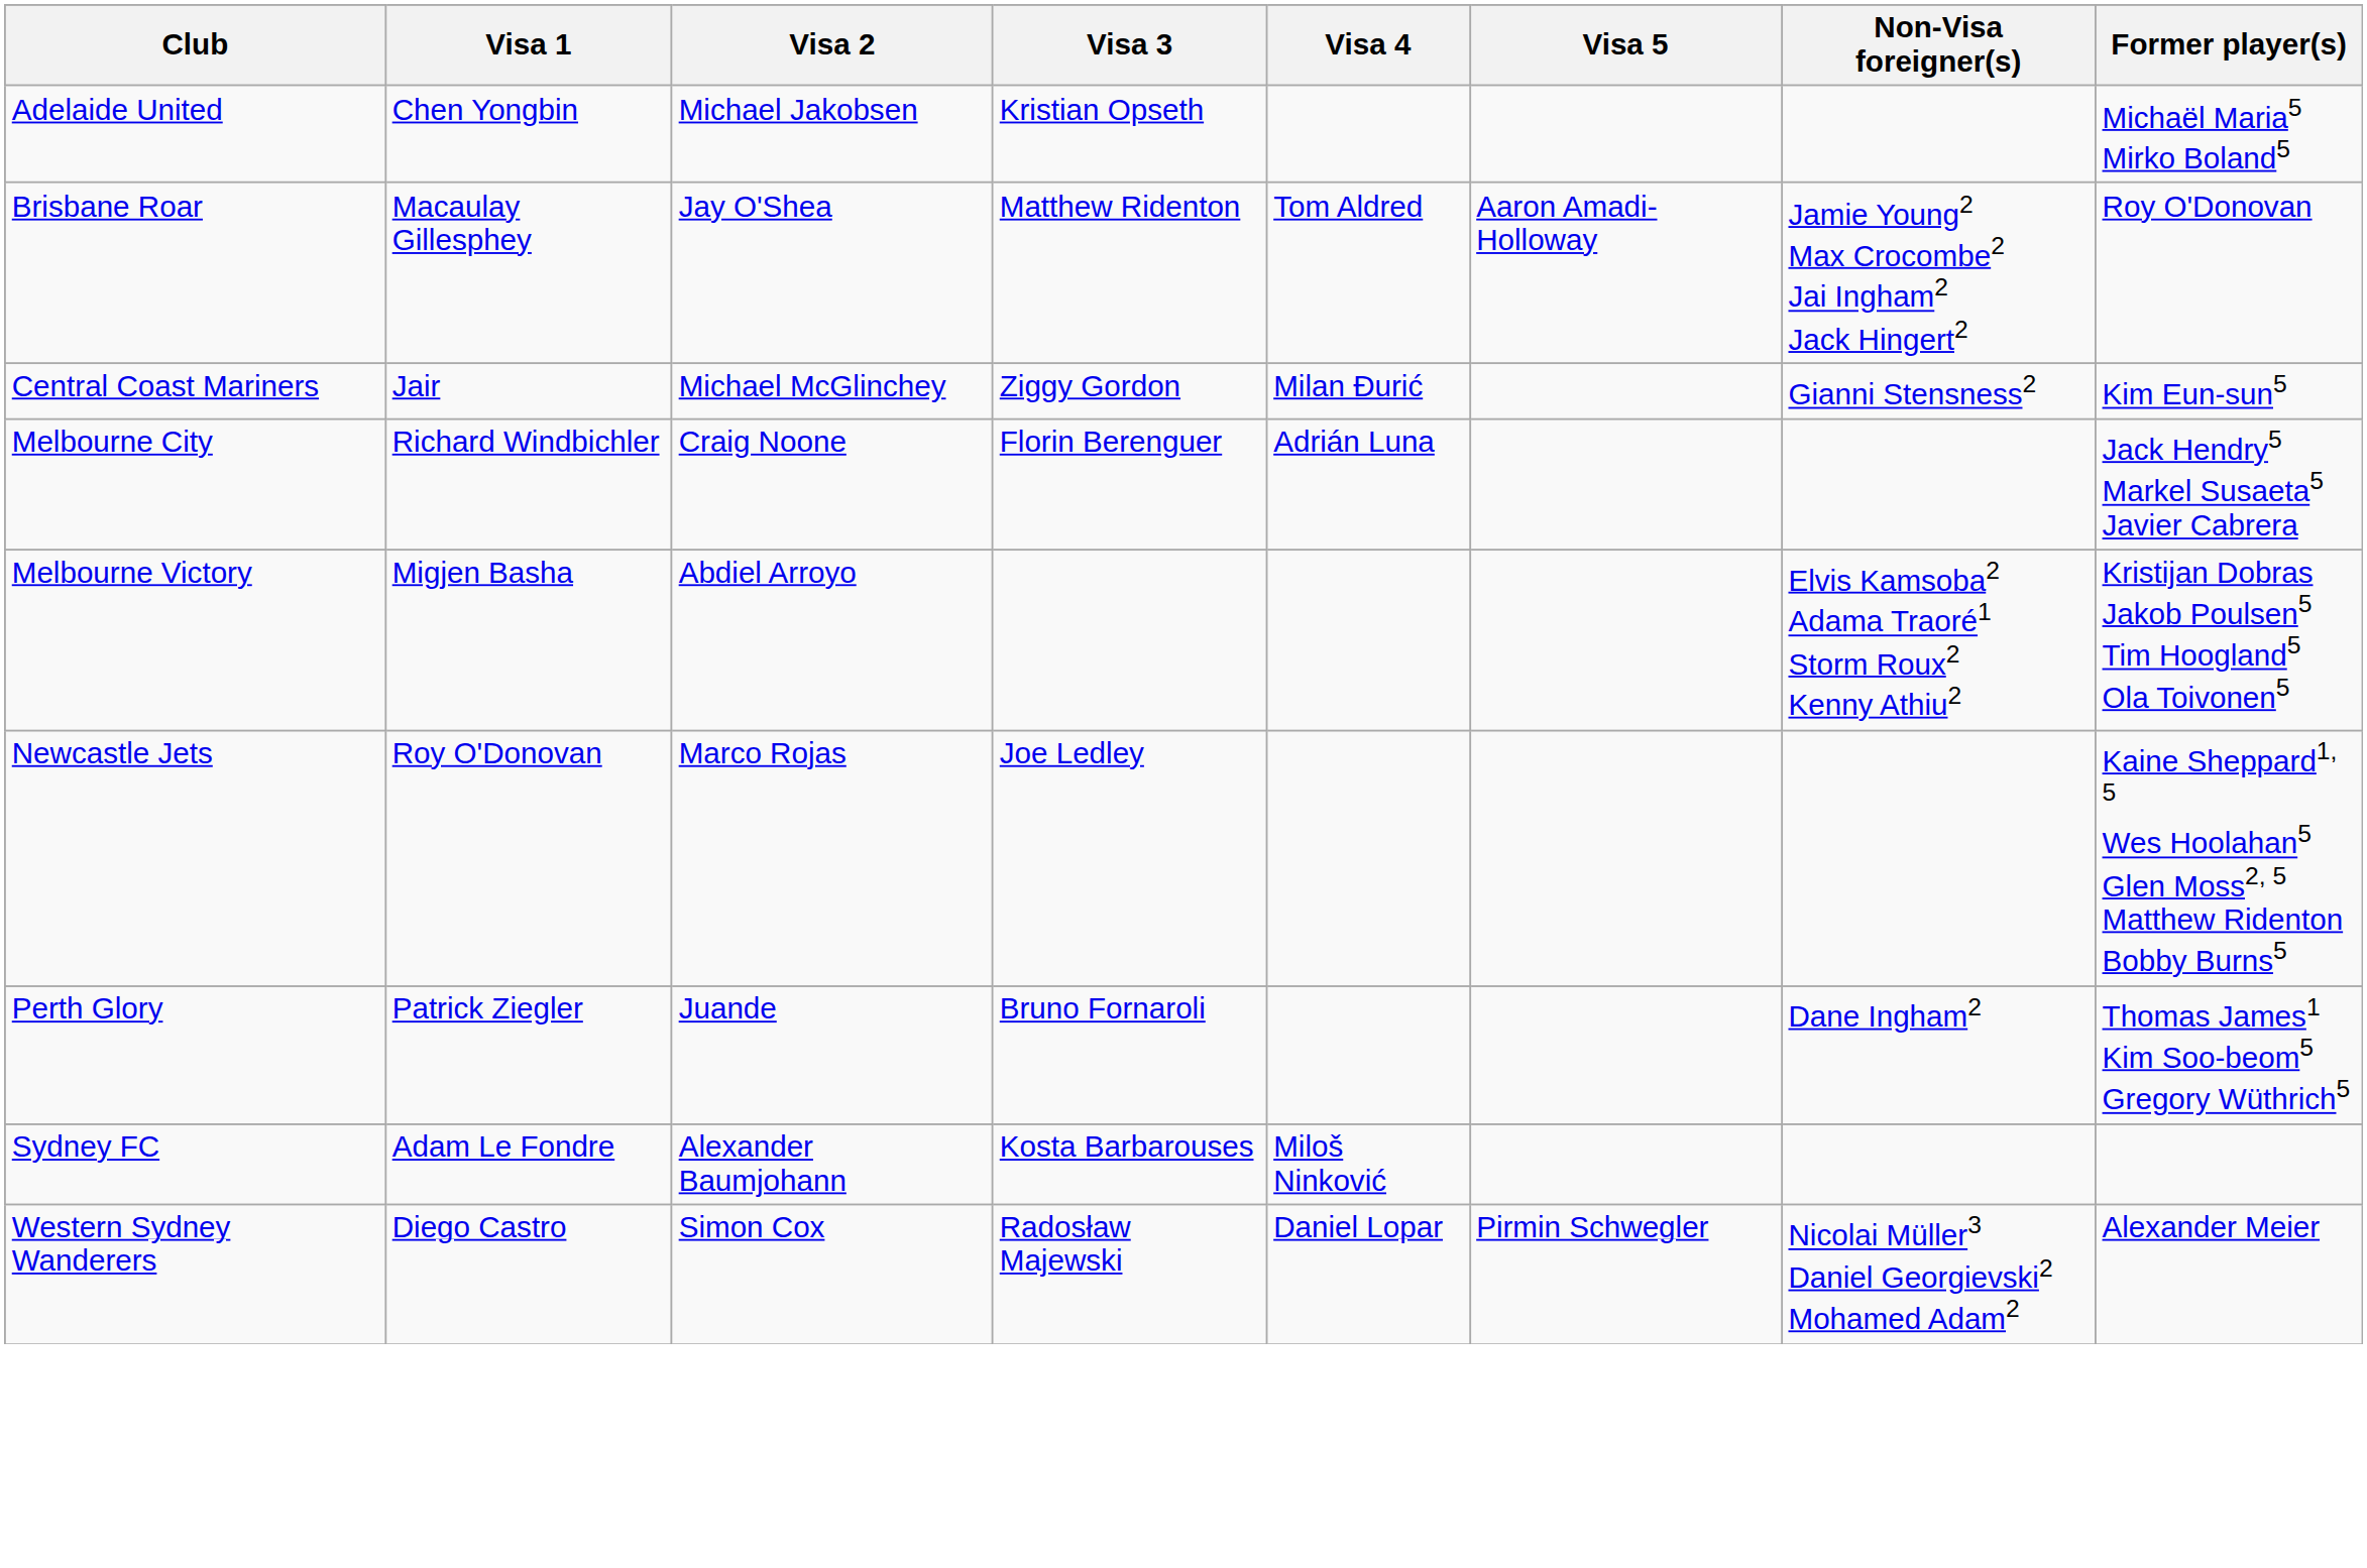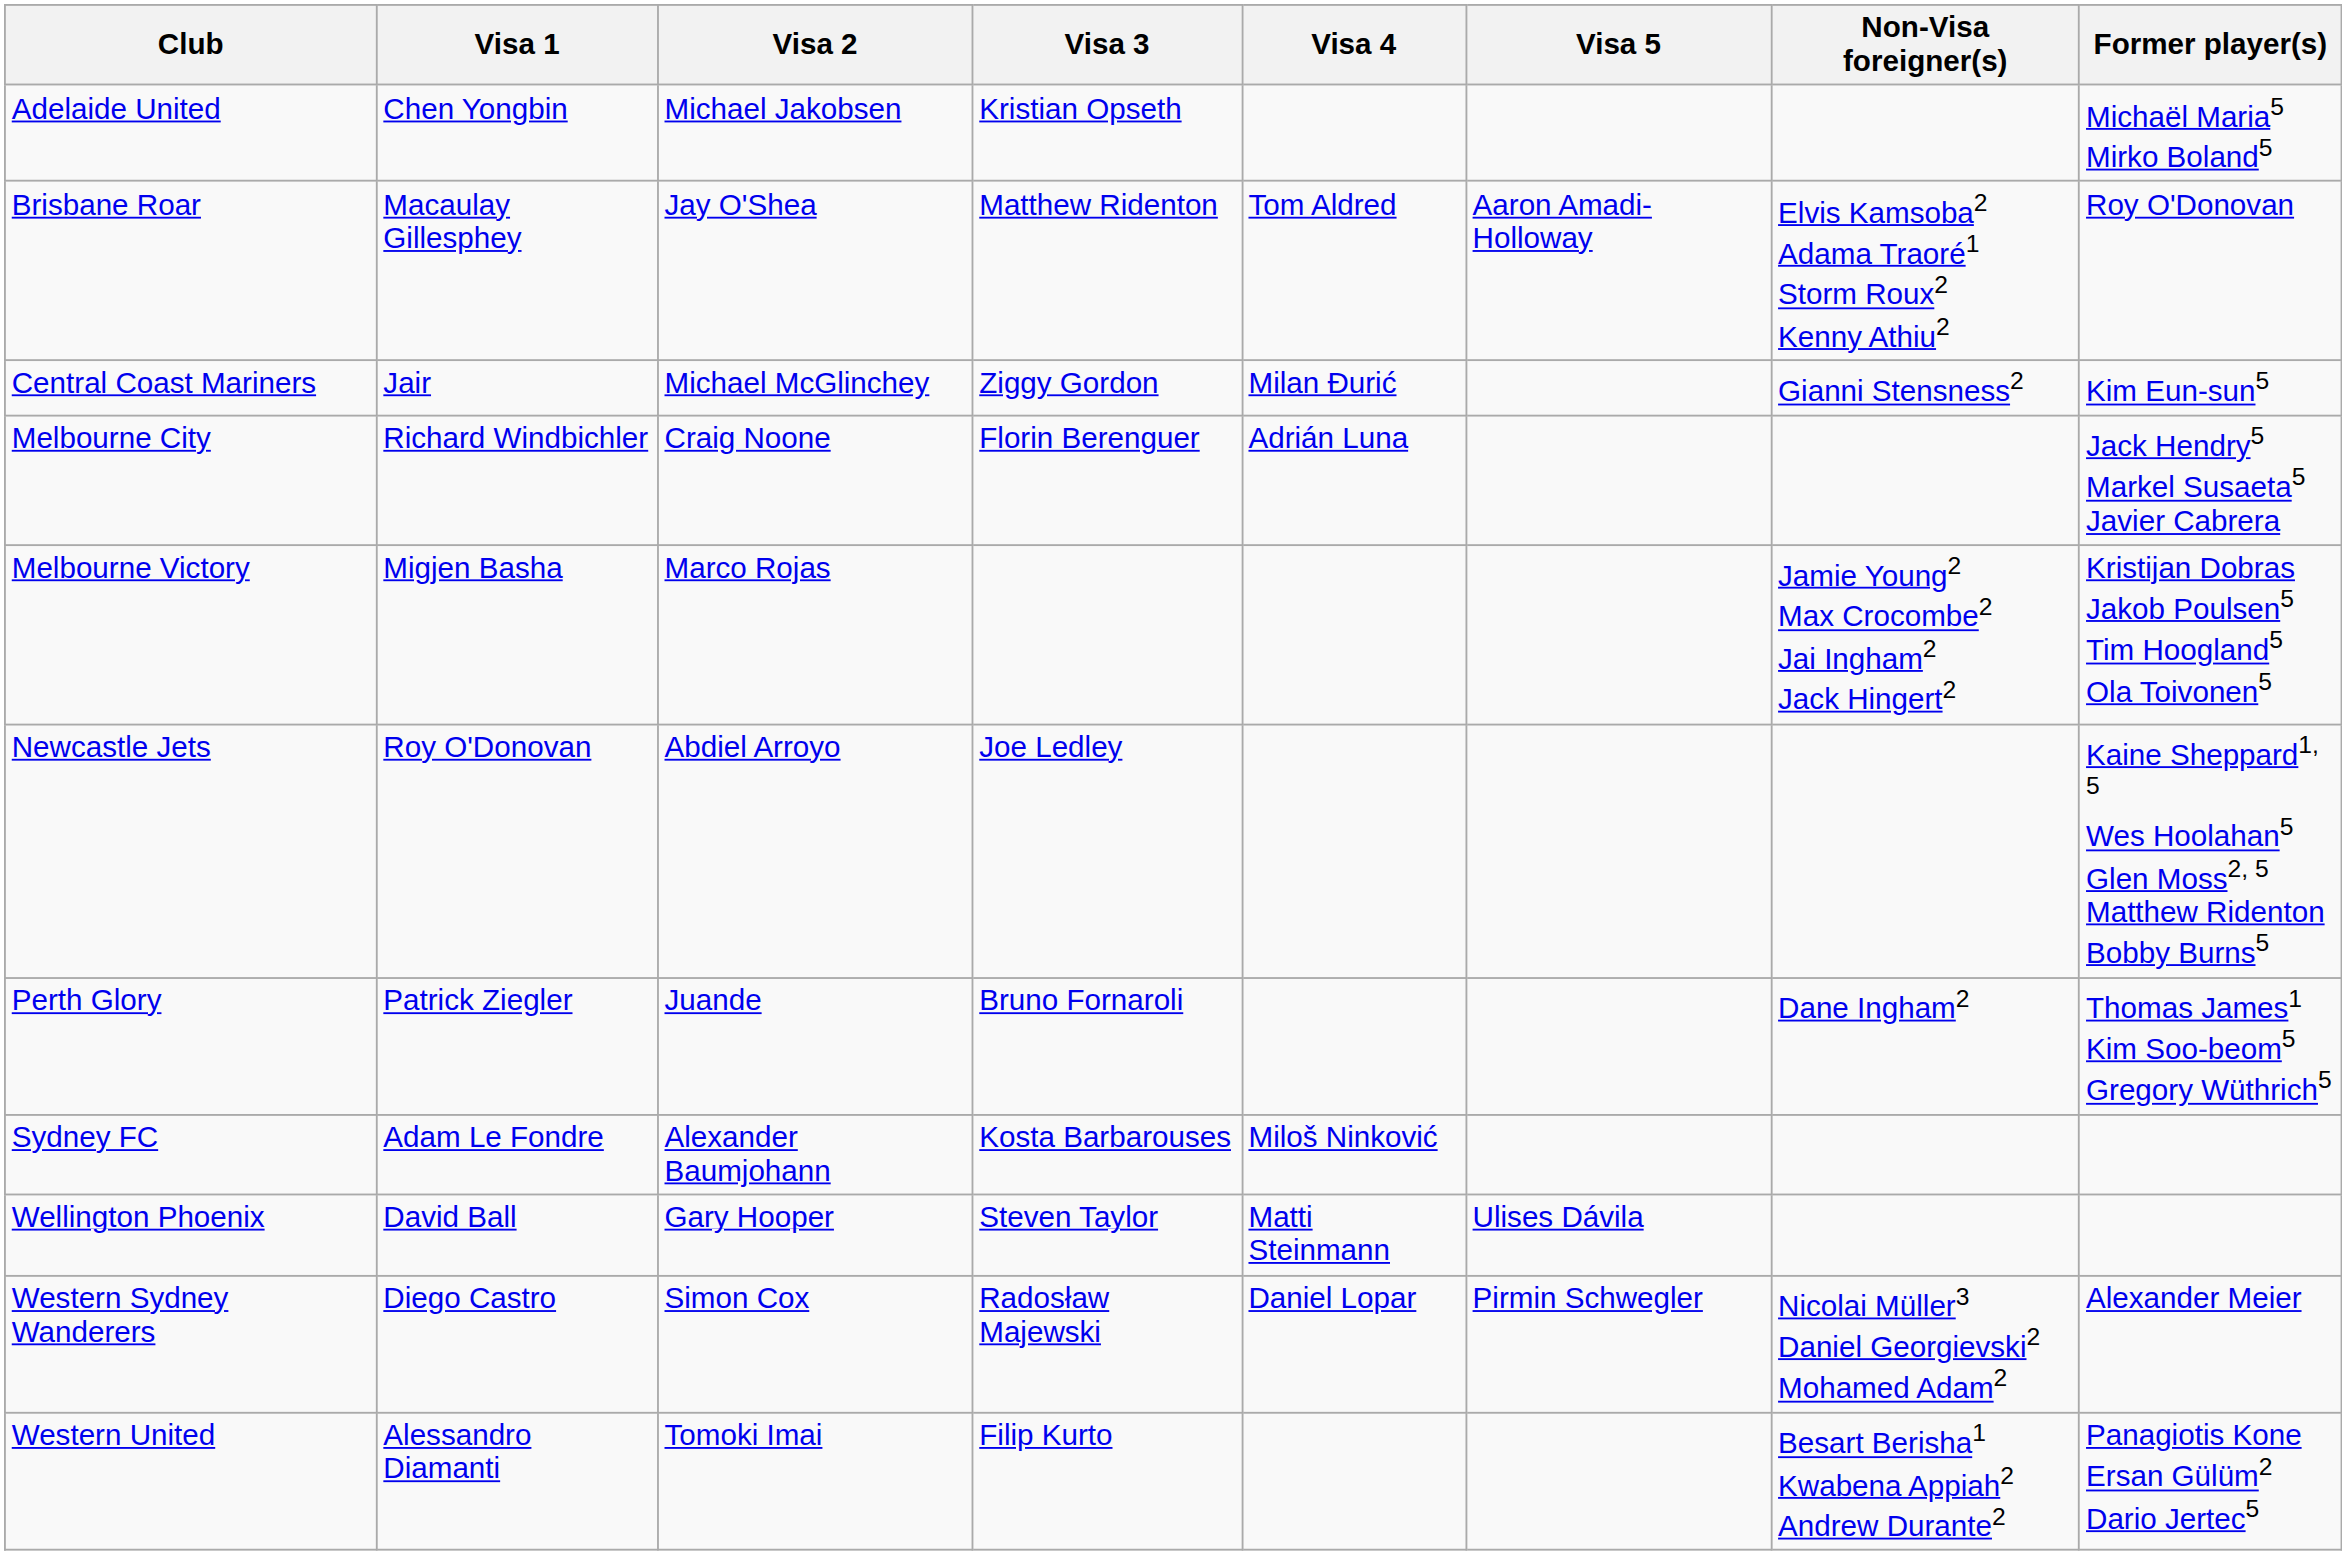 <table class="wikitable" style="width:100%">
 <tr>
 <th>Club</th>
 <th>Visa 1</th>
 <th>Visa 2</th>
 <th>Visa 3</th>
 <th>Visa 4</th>
 <th>Visa 5</th>
 <th>Non-Visa foreigner(s)</th>
 <th>Former player(s)</th>
 </tr>
 <tr style="vertical-align:top;">
 <td><a href='#'>Adelaide United</a></td>
 <td> <a href='#'>Chen Yongbin</a></td>
 <td> <a href='#'>Michael Jakobsen</a></td>
 <td> <a href='#'>Kristian Opseth</a></td>
 <td></td>
 <td></td>
 <td></td>
 <td> <a href='#'>Michaël Maria</a><sup>5</sup> <br> <a href='#'>Mirko Boland</a><sup>5</sup></td>
 </tr>
 <tr style="vertical-align:top;">
 <td><a href='#'>Brisbane Roar</a></td>
 <td> <a href='#'>Macaulay Gillesphey</a></td>
 <td> <a href='#'>Jay O'Shea</a></td>
 <td> <a href='#'>Matthew Ridenton</a></td>
 <td> <a href='#'>Tom Aldred</a></td>
 <td> <a href='#'>Aaron Amadi-Holloway</a></td>
-<td> <a href='#'>Jamie Young</a><sup>2</sup> <br> <a href='#'>Max Crocombe</a><sup>2</sup> <br> <a href='#'>Jai Ingham</a><sup>2</sup> <br> <a href='#'>Jack Hingert</a><sup>2</sup></td>
+<td> <a href='#'>Elvis Kamsoba</a><sup>2</sup> <br> <a href='#'>Adama Traoré</a><sup>1</sup> <br> <a href='#'>Storm Roux</a><sup>2</sup> <br> <a href='#'>Kenny Athiu</a><sup>2</sup></td>
 <td> <a href='#'>Roy O'Donovan</a></td>
 </tr>
 <tr style="vertical-align:top;">
 <td><a href='#'>Central Coast Mariners</a></td>
 <td> <a href='#'>Jair</a></td>
 <td> <a href='#'>Michael McGlinchey</a></td>
 <td> <a href='#'>Ziggy Gordon</a></td>
 <td> <a href='#'>Milan Đurić</a></td>
 <td></td>
 <td> <a href='#'>Gianni Stensness</a><sup>2</sup></td>
 <td> <a href='#'>Kim Eun-sun</a><sup>5</sup></td>
 </tr>
 <tr style="vertical-align:top;">
 <td><a href='#'>Melbourne City</a></td>
 <td> <a href='#'>Richard Windbichler</a></td>
 <td> <a href='#'>Craig Noone</a></td>
 <td> <a href='#'>Florin Berenguer</a></td>
 <td> <a href='#'>Adrián Luna</a></td>
 <td></td>
 <td></td>
 <td> <a href='#'>Jack Hendry</a><sup>5</sup> <br> <a href='#'>Markel Susaeta</a><sup>5</sup> <br> <a href='#'>Javier Cabrera</a></td>
 </tr>
 <tr style="vertical-align:top;">
 <td><a href='#'>Melbourne Victory</a></td>
 <td> <a href='#'>Migjen Basha</a></td>
-<td> <a href='#'>Abdiel Arroyo</a></td>
+<td> <a href='#'>Marco Rojas</a></td>
 <td></td>
 <td></td>
 <td></td>
-<td> <a href='#'>Elvis Kamsoba</a><sup>2</sup> <br> <a href='#'>Adama Traoré</a><sup>1</sup> <br> <a href='#'>Storm Roux</a><sup>2</sup> <br> <a href='#'>Kenny Athiu</a><sup>2</sup></td>
+<td> <a href='#'>Jamie Young</a><sup>2</sup> <br> <a href='#'>Max Crocombe</a><sup>2</sup> <br> <a href='#'>Jai Ingham</a><sup>2</sup> <br> <a href='#'>Jack Hingert</a><sup>2</sup></td>
 <td> <a href='#'>Kristijan Dobras</a><br> <a href='#'>Jakob Poulsen</a><sup>5</sup> <br> <a href='#'>Tim Hoogland</a><sup>5</sup><br> <a href='#'>Ola Toivonen</a><sup>5</sup></td>
 </tr>
 <tr style="vertical-align:top;">
 <td><a href='#'>Newcastle Jets</a></td>
 <td> <a href='#'>Roy O'Donovan</a></td>
-<td> <a href='#'>Marco Rojas</a></td>
+<td> <a href='#'>Abdiel Arroyo</a></td>
 <td> <a href='#'>Joe Ledley</a></td>
 <td></td>
 <td></td>
 <td></td>
 <td> <a href='#'>Kaine Sheppard</a><sup>1, 5</sup> <br> <a href='#'>Wes Hoolahan</a><sup>5</sup> <br> <a href='#'>Glen Moss</a><sup>2, 5</sup><br> <a href='#'>Matthew Ridenton</a> <br> <a href='#'>Bobby Burns</a><sup>5</sup></td>
 </tr>
 <tr style="vertical-align:top;">
 <td><a href='#'>Perth Glory</a></td>
 <td> <a href='#'>Patrick Ziegler</a></td>
 <td> <a href='#'>Juande</a></td>
 <td> <a href='#'>Bruno Fornaroli</a></td>
 <td></td>
 <td></td>
 <td> <a href='#'>Dane Ingham</a><sup>2</sup></td>
 <td> <a href='#'>Thomas James</a><sup>1</sup> <br> <a href='#'>Kim Soo-beom</a><sup>5</sup> <br> <a href='#'>Gregory Wüthrich</a><sup>5</sup></td>
 </tr>
 <tr style="vertical-align:top;">
 <td><a href='#'>Sydney FC</a></td>
 <td> <a href='#'>Adam Le Fondre</a></td>
 <td> <a href='#'>Alexander Baumjohann</a></td>
 <td> <a href='#'>Kosta Barbarouses</a></td>
 <td> <a href='#'>Miloš Ninković</a></td>
 <td></td>
 <td></td>
 <td></td>
 </tr>
 <tr style="vertical-align:top;">
+<td><a href='#'>Wellington Phoenix</a></td>
+<td> <a href='#'>David Ball</a></td>
+<td> <a href='#'>Gary Hooper</a></td>
+<td> <a href='#'>Steven Taylor</a></td>
+<td> <a href='#'>Matti Steinmann</a></td>
+<td> <a href='#'>Ulises Dávila</a></td>
+<td></td>
+<td></td>
+</tr>
+<tr style="vertical-align:top;">
 <td><a href='#'>Western Sydney Wanderers</a></td>
 <td> <a href='#'>Diego Castro</a></td>
 <td> <a href='#'>Simon Cox</a></td>
 <td> <a href='#'>Radosław Majewski</a></td>
 <td> <a href='#'>Daniel Lopar</a></td>
 <td> <a href='#'>Pirmin Schwegler</a></td>
 <td> <a href='#'>Nicolai Müller</a><sup>3</sup> <br> <a href='#'>Daniel Georgievski</a><sup>2</sup> <br> <a href='#'>Mohamed Adam</a><sup>2</sup></td>
 <td> <a href='#'>Alexander Meier</a></td>
 </tr>
+<tr style="vertical-align:top;">
+<td><a href='#'>Western United</a></td>
+<td> <a href='#'>Alessandro Diamanti</a></td>
+<td> <a href='#'>Tomoki Imai</a></td>
+<td> <a href='#'>Filip Kurto</a></td>
+<td></td>
+<td></td>
+<td> <a href='#'>Besart Berisha</a><sup>1</sup> <br> <a href='#'>Kwabena Appiah</a><sup>2</sup> <br> <a href='#'>Andrew Durante</a><sup>2</sup></td>
+<td> <a href='#'>Panagiotis Kone</a> <br> <a href='#'>Ersan Gülüm</a><sup>2</sup> <br> <a href='#'>Dario Jertec</a><sup>5</sup></td>
+</tr>
 </table>
